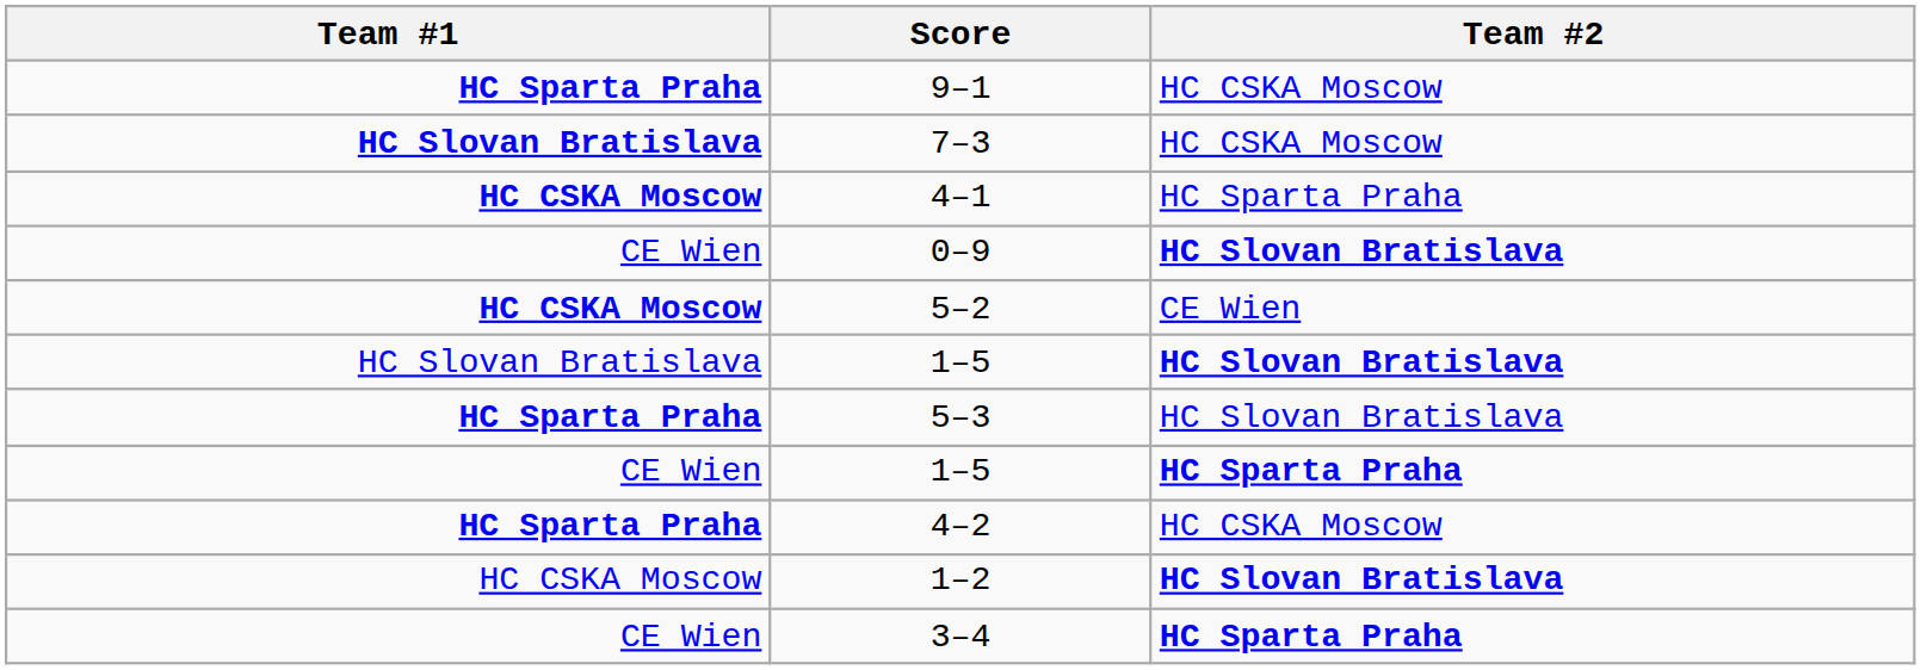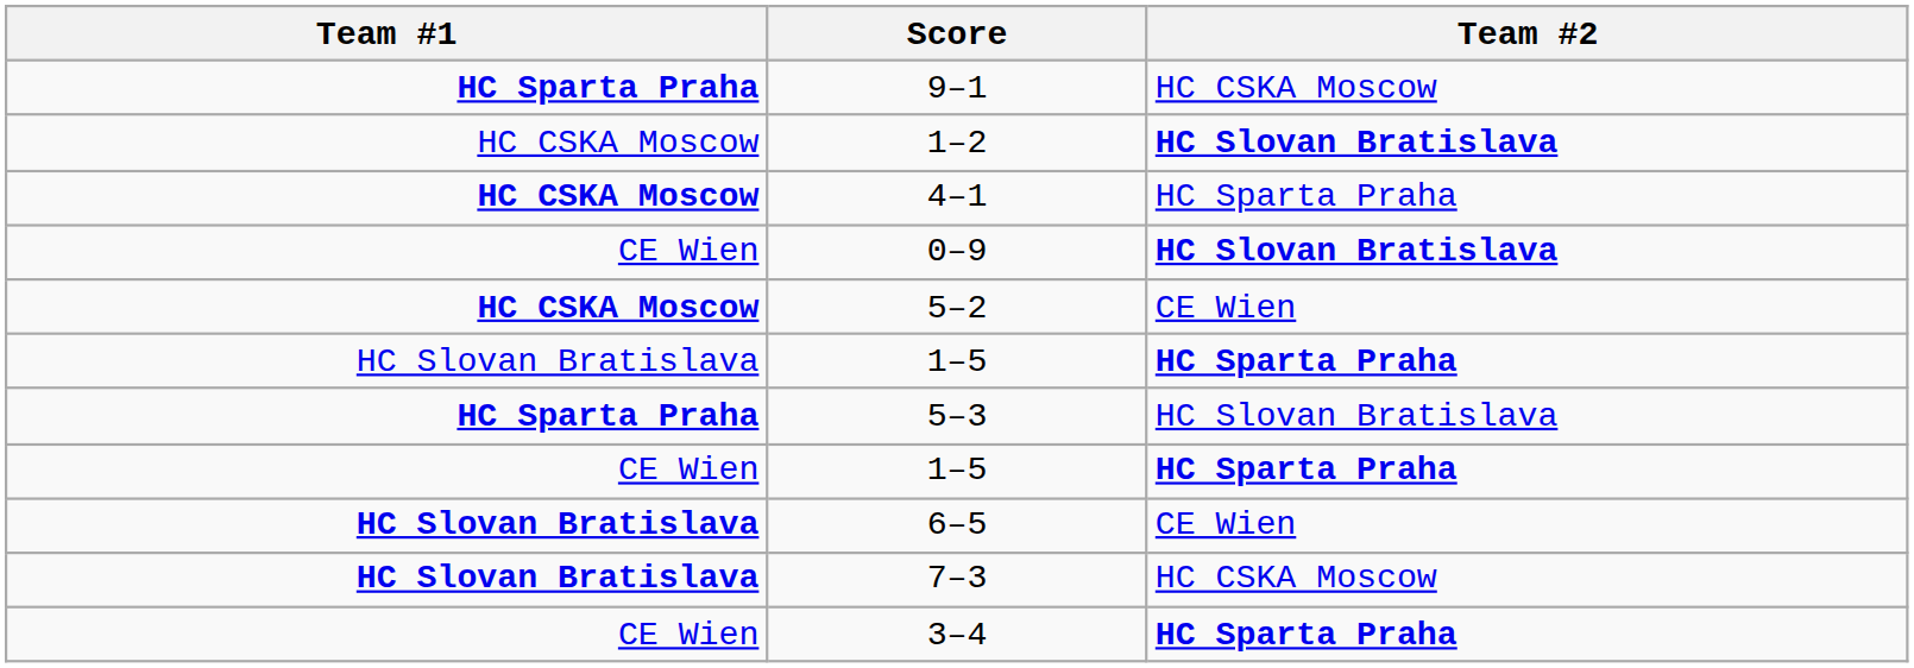 <table class="wikitable" style="text-align: center;">
 <tr>
 <th width=22%>Team #1</th>
 <th width=11%>Score</th>
 <th width=22%>Team #2</th>
 </tr>
 <tr>
 <td style="text-align: right;"><strong><a href='#'>HC Sparta Praha</a></strong> </td>
 <td>9–1</td>
 <td style="text-align: left;"> <a href='#'>HC CSKA Moscow</a></td>
 </tr>
 <tr>
-<td style="text-align: right;"><strong><a href='#'>HC Slovan Bratislava</a></strong> </td>
-<td>7–3</td>
-<td style="text-align: left;"> <a href='#'>HC CSKA Moscow</a></td>
+<td style="text-align: right;"><a href='#'>HC CSKA Moscow</a> </td>
+<td>1–2</td>
+<td style="text-align: left;"> <strong><a href='#'>HC Slovan Bratislava</a></strong></td>
 </tr>
 <tr>
 <td style="text-align: right;"><strong><a href='#'>HC CSKA Moscow</a></strong> </td>
 <td>4–1</td>
 <td style="text-align: left;"> <a href='#'>HC Sparta Praha</a></td>
 </tr>
 <tr>
 <td style="text-align: right;"><a href='#'>CE Wien</a> </td>
 <td>0–9</td>
 <td style="text-align: left;"> <strong><a href='#'>HC Slovan Bratislava</a></strong></td>
 </tr>
 <tr>
 <td style="text-align: right;"><strong><a href='#'>HC CSKA Moscow</a></strong> </td>
 <td>5–2</td>
 <td style="text-align: left;"> <a href='#'>CE Wien</a></td>
 </tr>
 <tr>
 <td style="text-align: right;"><a href='#'>HC Slovan Bratislava</a> </td>
 <td>1–5</td>
-<td style="text-align: left;"> <strong><a href='#'>HC Slovan Bratislava</a></strong></td>
+<td style="text-align: left;"> <strong><a href='#'>HC Sparta Praha</a></strong></td>
 </tr>
 <tr>
 <td style="text-align: right;"><strong><a href='#'>HC Sparta Praha</a></strong> </td>
 <td>5–3</td>
 <td style="text-align: left;"> <a href='#'>HC Slovan Bratislava</a></td>
 </tr>
 <tr>
 <td style="text-align: right;"><a href='#'>CE Wien</a> </td>
 <td>1–5</td>
 <td style="text-align: left;"> <strong><a href='#'>HC Sparta Praha</a></strong></td>
 </tr>
 <tr>
-<td style="text-align: right;"><strong><a href='#'>HC Sparta Praha</a></strong> </td>
-<td>4–2</td>
-<td style="text-align: left;"> <a href='#'>HC CSKA Moscow</a></td>
+<td style="text-align: right;"><strong><a href='#'>HC Slovan Bratislava</a></strong> </td>
+<td>6–5</td>
+<td style="text-align: left;"> <a href='#'>CE Wien</a></td>
 </tr>
 <tr>
-<td style="text-align: right;"><a href='#'>HC CSKA Moscow</a> </td>
-<td>1–2</td>
-<td style="text-align: left;"> <strong><a href='#'>HC Slovan Bratislava</a></strong></td>
+<td style="text-align: right;"><strong><a href='#'>HC Slovan Bratislava</a></strong> </td>
+<td>7–3</td>
+<td style="text-align: left;"> <a href='#'>HC CSKA Moscow</a></td>
 </tr>
 <tr>
 <td style="text-align: right;"><a href='#'>CE Wien</a> </td>
 <td>3–4</td>
 <td style="text-align: left;"> <strong><a href='#'>HC Sparta Praha</a></strong></td>
 </tr>
 </table>
